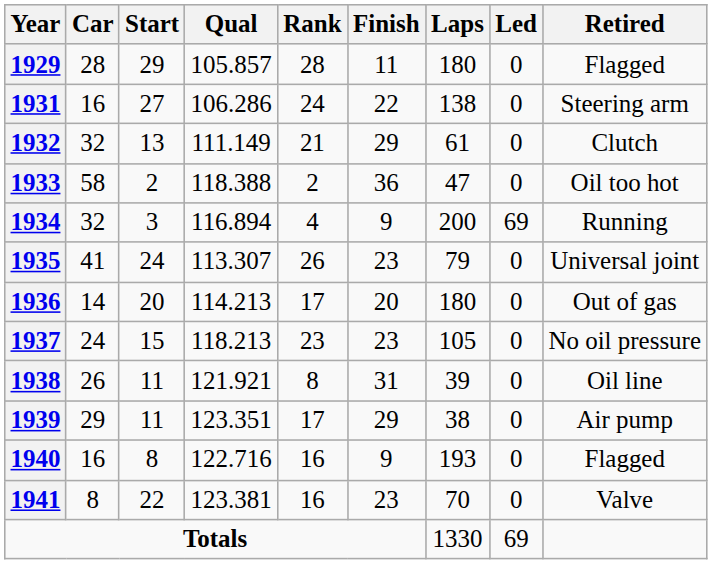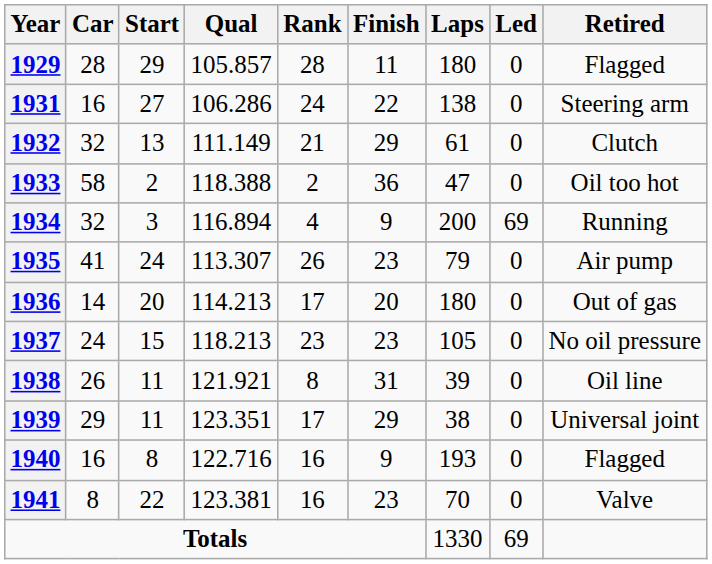 <table class="wikitable" style="text-align:center">
 <tr>
 <th>Year</th>
 <th>Car</th>
 <th>Start</th>
 <th>Qual</th>
 <th>Rank</th>
 <th>Finish</th>
 <th>Laps</th>
 <th>Led</th>
 <th>Retired</th>
 </tr>
 <tr>
 <th><a href='#'>1929</a></th>
 <td>28</td>
 <td>29</td>
 <td>105.857</td>
 <td>28</td>
 <td>11</td>
 <td>180</td>
 <td>0</td>
 <td>Flagged</td>
 </tr>
 <tr>
 <th><a href='#'>1931</a></th>
 <td>16</td>
 <td>27</td>
 <td>106.286</td>
 <td>24</td>
 <td>22</td>
 <td>138</td>
 <td>0</td>
 <td>Steering arm</td>
 </tr>
 <tr>
 <th><a href='#'>1932</a></th>
 <td>32</td>
 <td>13</td>
 <td>111.149</td>
 <td>21</td>
 <td>29</td>
 <td>61</td>
 <td>0</td>
 <td>Clutch</td>
 </tr>
 <tr>
 <th><a href='#'>1933</a></th>
 <td>58</td>
 <td>2</td>
 <td>118.388</td>
 <td>2</td>
 <td>36</td>
 <td>47</td>
 <td>0</td>
 <td>Oil too hot</td>
 </tr>
 <tr>
 <th><a href='#'>1934</a></th>
 <td>32</td>
 <td>3</td>
 <td>116.894</td>
 <td>4</td>
 <td>9</td>
 <td>200</td>
 <td>69</td>
 <td>Running</td>
 </tr>
 <tr>
 <th><a href='#'>1935</a></th>
 <td>41</td>
 <td>24</td>
 <td>113.307</td>
 <td>26</td>
 <td>23</td>
 <td>79</td>
 <td>0</td>
-<td>Universal joint</td>
+<td>Air pump</td>
 </tr>
 <tr>
 <th><a href='#'>1936</a></th>
 <td>14</td>
 <td>20</td>
 <td>114.213</td>
 <td>17</td>
 <td>20</td>
 <td>180</td>
 <td>0</td>
 <td>Out of gas</td>
 </tr>
 <tr>
 <th><a href='#'>1937</a></th>
 <td>24</td>
 <td>15</td>
 <td>118.213</td>
 <td>23</td>
 <td>23</td>
 <td>105</td>
 <td>0</td>
 <td>No oil pressure</td>
 </tr>
 <tr>
 <th><a href='#'>1938</a></th>
 <td>26</td>
 <td>11</td>
 <td>121.921</td>
 <td>8</td>
 <td>31</td>
 <td>39</td>
 <td>0</td>
 <td>Oil line</td>
 </tr>
 <tr>
 <th><a href='#'>1939</a></th>
 <td>29</td>
 <td>11</td>
 <td>123.351</td>
 <td>17</td>
 <td>29</td>
 <td>38</td>
 <td>0</td>
-<td>Air pump</td>
+<td>Universal joint</td>
 </tr>
 <tr>
 <th><a href='#'>1940</a></th>
 <td>16</td>
 <td>8</td>
 <td>122.716</td>
 <td>16</td>
 <td>9</td>
 <td>193</td>
 <td>0</td>
 <td>Flagged</td>
 </tr>
 <tr>
 <th><a href='#'>1941</a></th>
 <td>8</td>
 <td>22</td>
 <td>123.381</td>
 <td>16</td>
 <td>23</td>
 <td>70</td>
 <td>0</td>
 <td>Valve</td>
 </tr>
 <tr>
 <td colspan=6><strong>Totals</strong></td>
 <td>1330</td>
 <td>69</td>
 <td></td>
 </tr>
 </table>
